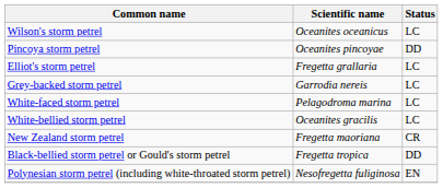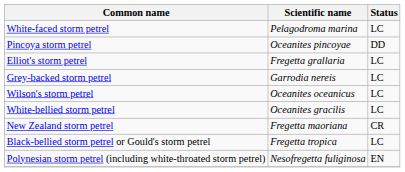 <table class="wikitable">
 <tr>
 <th>Common name</th>
 <th>Scientific name</th>
 <th>Status</th>
 </tr>
 <tr>
-<td><a href='#'>Wilson's storm petrel</a></td>
-<td><em>Oceanites oceanicus</em></td>
+<td><a href='#'>White-faced storm petrel</a></td>
+<td><em>Pelagodroma marina</em></td>
 <td>LC</td>
 </tr>
 <tr>
 <td><a href='#'>Pincoya storm petrel</a></td>
 <td><em>Oceanites pincoyae</em></td>
 <td>DD</td>
 </tr>
 <tr>
 <td><a href='#'>Elliot's storm petrel</a></td>
 <td><em>Fregetta grallaria</em></td>
 <td>LC</td>
 </tr>
 <tr>
 <td><a href='#'>Grey-backed storm petrel</a></td>
 <td><em>Garrodia nereis</em></td>
 <td>LC</td>
 </tr>
 <tr>
-<td><a href='#'>White-faced storm petrel</a></td>
-<td><em>Pelagodroma marina</em></td>
+<td><a href='#'>Wilson's storm petrel</a></td>
+<td><em>Oceanites oceanicus</em></td>
 <td>LC</td>
 </tr>
 <tr>
 <td><a href='#'>White-bellied storm petrel</a></td>
 <td><em>Oceanites gracilis</em></td>
 <td>LC</td>
 </tr>
 <tr>
 <td><a href='#'>New Zealand storm petrel</a></td>
 <td><em>Fregetta maoriana</em></td>
 <td>CR</td>
 </tr>
 <tr>
 <td><a href='#'>Black-bellied storm petrel</a> or Gould's storm petrel</td>
 <td><em>Fregetta tropica</em></td>
-<td>DD</td>
+<td>LC</td>
 </tr>
 <tr>
 <td><a href='#'>Polynesian storm petrel</a> (including white-throated storm petrel)</td>
 <td><em>Nesofregetta fuliginosa</em></td>
 <td>EN</td>
 </tr>
 <tr>
 </tr>
 </table>
